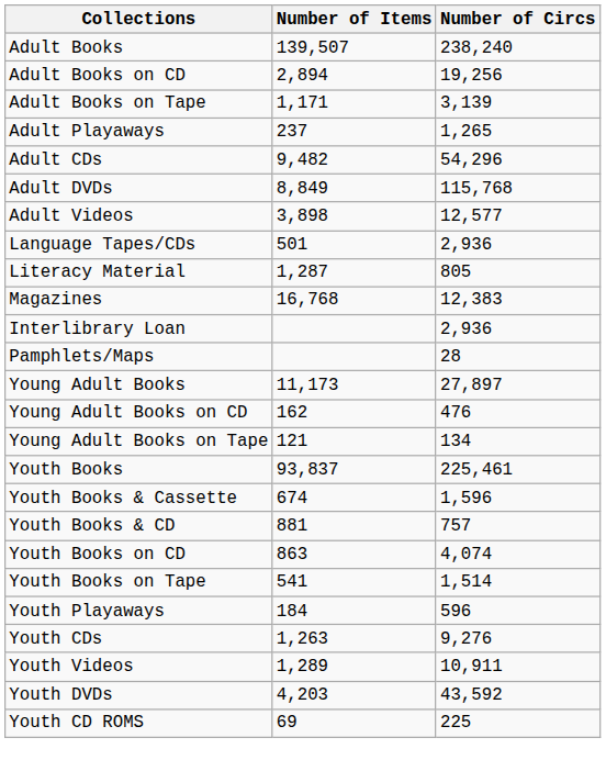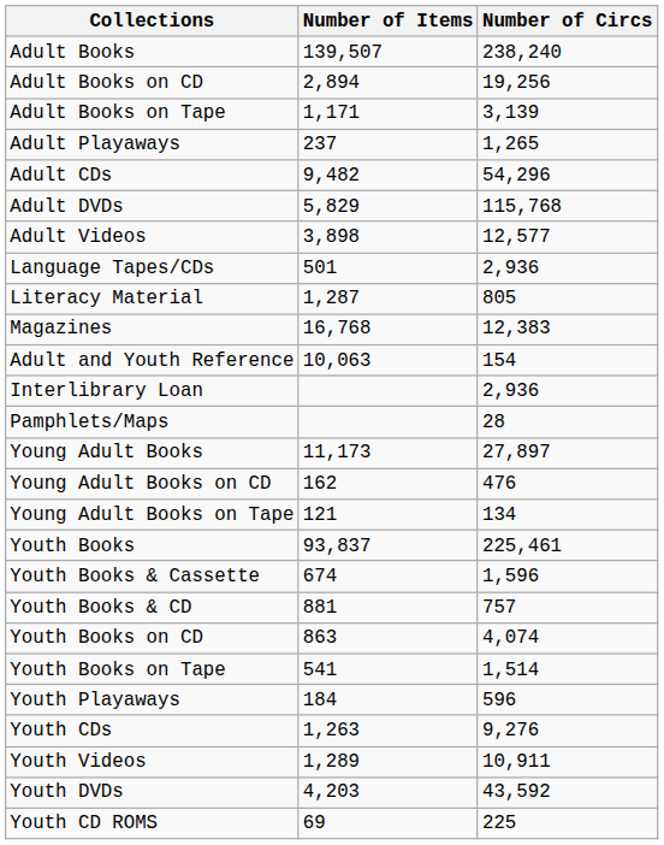 <table class="wikitable" border="1">
 <tr>
 <th>Collections</th>
 <th>Number of Items</th>
 <th>Number of Circs</th>
 </tr>
 <tr>
 <td>Adult Books</td>
 <td>139,507</td>
 <td>238,240</td>
 </tr>
 <tr>
 <td>Adult Books on CD</td>
 <td>2,894</td>
 <td>19,256</td>
 </tr>
 <tr>
 <td>Adult Books on Tape</td>
 <td>1,171</td>
 <td>3,139</td>
 </tr>
 <tr>
 <td>Adult Playaways</td>
 <td>237</td>
 <td>1,265</td>
 </tr>
 <tr>
 <td>Adult CDs</td>
 <td>9,482</td>
 <td>54,296</td>
 </tr>
 <tr>
 <td>Adult DVDs</td>
-<td>8,849</td>
+<td>5,829</td>
 <td>115,768</td>
 </tr>
 <tr>
 <td>Adult Videos</td>
 <td>3,898</td>
 <td>12,577</td>
 </tr>
 <tr>
 <td>Language Tapes/CDs</td>
 <td>501</td>
 <td>2,936</td>
 </tr>
 <tr>
 <td>Literacy Material</td>
 <td>1,287</td>
 <td>805</td>
 </tr>
 <tr>
 <td>Magazines</td>
 <td>16,768</td>
 <td>12,383</td>
+</tr>
+<tr>
+<td>Adult and Youth Reference</td>
+<td>10,063</td>
+<td>154</td>
 </tr>
 <tr>
 <td>Interlibrary Loan</td>
 <td></td>
 <td>2,936</td>
 </tr>
 <tr>
 <td>Pamphlets/Maps</td>
 <td></td>
 <td>28</td>
 </tr>
 <tr>
 <td>Young Adult Books</td>
 <td>11,173</td>
 <td>27,897</td>
 </tr>
 <tr>
 <td>Young Adult Books on CD</td>
 <td>162</td>
 <td>476</td>
 </tr>
 <tr>
 <td>Young Adult Books on Tape</td>
 <td>121</td>
 <td>134</td>
 </tr>
 <tr>
 <td>Youth Books</td>
 <td>93,837</td>
 <td>225,461</td>
 </tr>
 <tr>
 <td>Youth Books & Cassette</td>
 <td>674</td>
 <td>1,596</td>
 </tr>
 <tr>
 <td>Youth Books & CD</td>
 <td>881</td>
 <td>757</td>
 </tr>
 <tr>
 <td>Youth Books on CD</td>
 <td>863</td>
 <td>4,074</td>
 </tr>
 <tr>
 <td>Youth Books on Tape</td>
 <td>541</td>
 <td>1,514</td>
 </tr>
 <tr>
 <td>Youth Playaways</td>
 <td>184</td>
 <td>596</td>
 </tr>
 <tr>
 <td>Youth CDs</td>
 <td>1,263</td>
 <td>9,276</td>
 </tr>
 <tr>
 <td>Youth Videos</td>
 <td>1,289</td>
 <td>10,911</td>
 </tr>
 <tr>
 <td>Youth DVDs</td>
 <td>4,203</td>
 <td>43,592</td>
 </tr>
 <tr>
 <td>Youth CD ROMS</td>
 <td>69</td>
 <td>225</td>
 </tr>
 </table>
